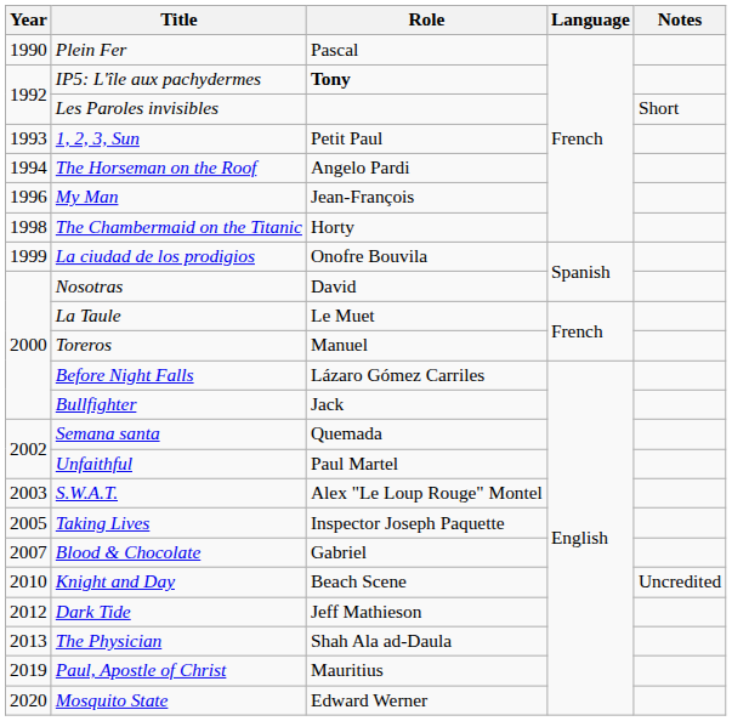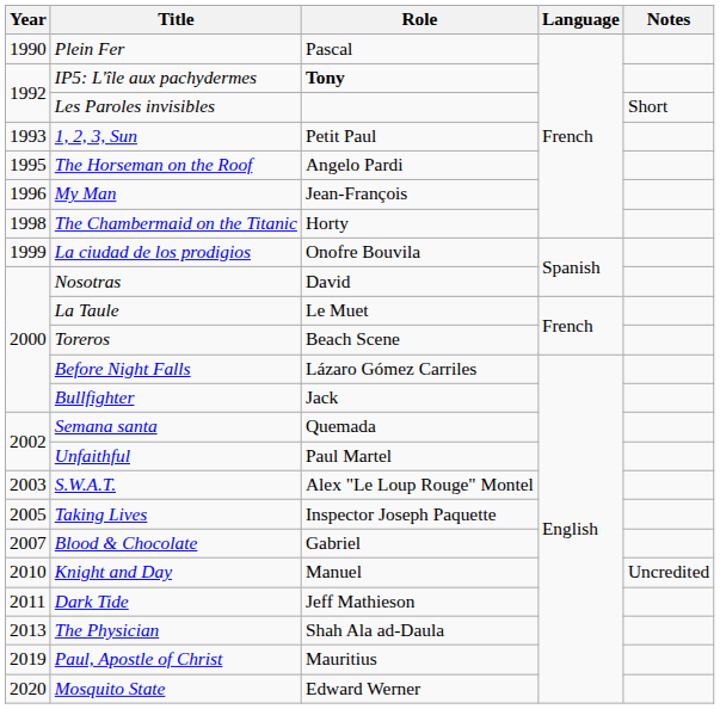 <table class="wikitable sortable">
 <tr>
 <th>Year</th>
 <th>Title</th>
 <th>Role</th>
 <th>Language</th>
 <th class="unsortable">Notes</th>
 </tr>
 <tr>
 <td>1990</td>
 <td><em>Plein Fer</em></td>
 <td>Pascal</td>
 <td rowspan="7">French</td>
 <td></td>
 </tr>
 <tr>
 <td rowspan="2">1992</td>
 <td><em>IP5: L'île aux pachydermes</em></td>
 <td><strong>Tony</strong></td>
 <td></td>
 </tr>
 <tr>
 <td><em>Les Paroles invisibles</em></td>
 <td></td>
 <td>Short</td>
 </tr>
 <tr>
 <td>1993</td>
 <td><em><a href='#'>1, 2, 3, Sun</a></em></td>
 <td>Petit Paul</td>
 <td></td>
 </tr>
 <tr>
-<td>1994</td>
+<td>1995</td>
 <td><em><a href='#'>The Horseman on the Roof</a></em></td>
 <td>Angelo Pardi</td>
 <td></td>
 </tr>
 <tr>
 <td>1996</td>
 <td><em><a href='#'>My Man</a></em></td>
 <td>Jean-François</td>
 <td></td>
 </tr>
 <tr>
 <td>1998</td>
 <td><em><a href='#'>The Chambermaid on the Titanic</a></em></td>
 <td>Horty</td>
 <td></td>
 </tr>
 <tr>
 <td>1999</td>
 <td><em><a href='#'>La ciudad de los prodigios</a></em></td>
 <td>Onofre Bouvila</td>
 <td rowspan="2">Spanish</td>
 <td></td>
 </tr>
 <tr>
 <td rowspan="5">2000</td>
 <td><em>Nosotras</em></td>
 <td>David</td>
 <td></td>
 </tr>
 <tr>
 <td><em>La Taule</em></td>
 <td>Le Muet</td>
 <td rowspan="2">French</td>
 <td></td>
 </tr>
 <tr>
 <td><em>Toreros</em></td>
-<td>Manuel</td>
+<td>Beach Scene</td>
 <td></td>
 </tr>
 <tr>
 <td><em><a href='#'>Before Night Falls</a></em></td>
 <td>Lázaro Gómez Carriles</td>
 <td rowspan="12">English</td>
 <td></td>
 </tr>
 <tr>
 <td><em><a href='#'>Bullfighter</a></em></td>
 <td>Jack</td>
 <td></td>
 </tr>
 <tr>
 <td rowspan="2">2002</td>
 <td><em><a href='#'>Semana santa</a></em></td>
 <td>Quemada</td>
 <td></td>
 </tr>
 <tr>
 <td><em><a href='#'>Unfaithful</a></em></td>
 <td>Paul Martel</td>
 <td></td>
 </tr>
 <tr>
 <td>2003</td>
 <td><em><a href='#'>S.W.A.T.</a></em></td>
 <td>Alex "Le Loup Rouge" Montel</td>
 <td></td>
 </tr>
 <tr>
 <td>2005</td>
 <td><em><a href='#'>Taking Lives</a></em></td>
 <td>Inspector Joseph Paquette</td>
 <td></td>
 </tr>
 <tr>
 <td>2007</td>
 <td><em><a href='#'>Blood & Chocolate</a></em></td>
 <td>Gabriel</td>
 <td></td>
 </tr>
 <tr>
 <td>2010</td>
 <td><em><a href='#'>Knight and Day</a></em></td>
-<td>Beach Scene</td>
+<td>Manuel</td>
 <td>Uncredited</td>
 </tr>
 <tr>
-<td>2012</td>
+<td>2011</td>
 <td><em><a href='#'>Dark Tide</a></em></td>
 <td>Jeff Mathieson</td>
 <td></td>
 </tr>
 <tr>
 <td>2013</td>
 <td><em><a href='#'>The Physician</a></em></td>
 <td>Shah Ala ad-Daula</td>
 <td></td>
 </tr>
 <tr>
 <td>2019</td>
 <td><em><a href='#'>Paul, Apostle of Christ</a></em></td>
 <td>Mauritius</td>
 <td></td>
 </tr>
 <tr>
 <td>2020</td>
 <td><em><a href='#'>Mosquito State</a></em></td>
 <td>Edward Werner</td>
 <td></td>
 </tr>
 </table>
